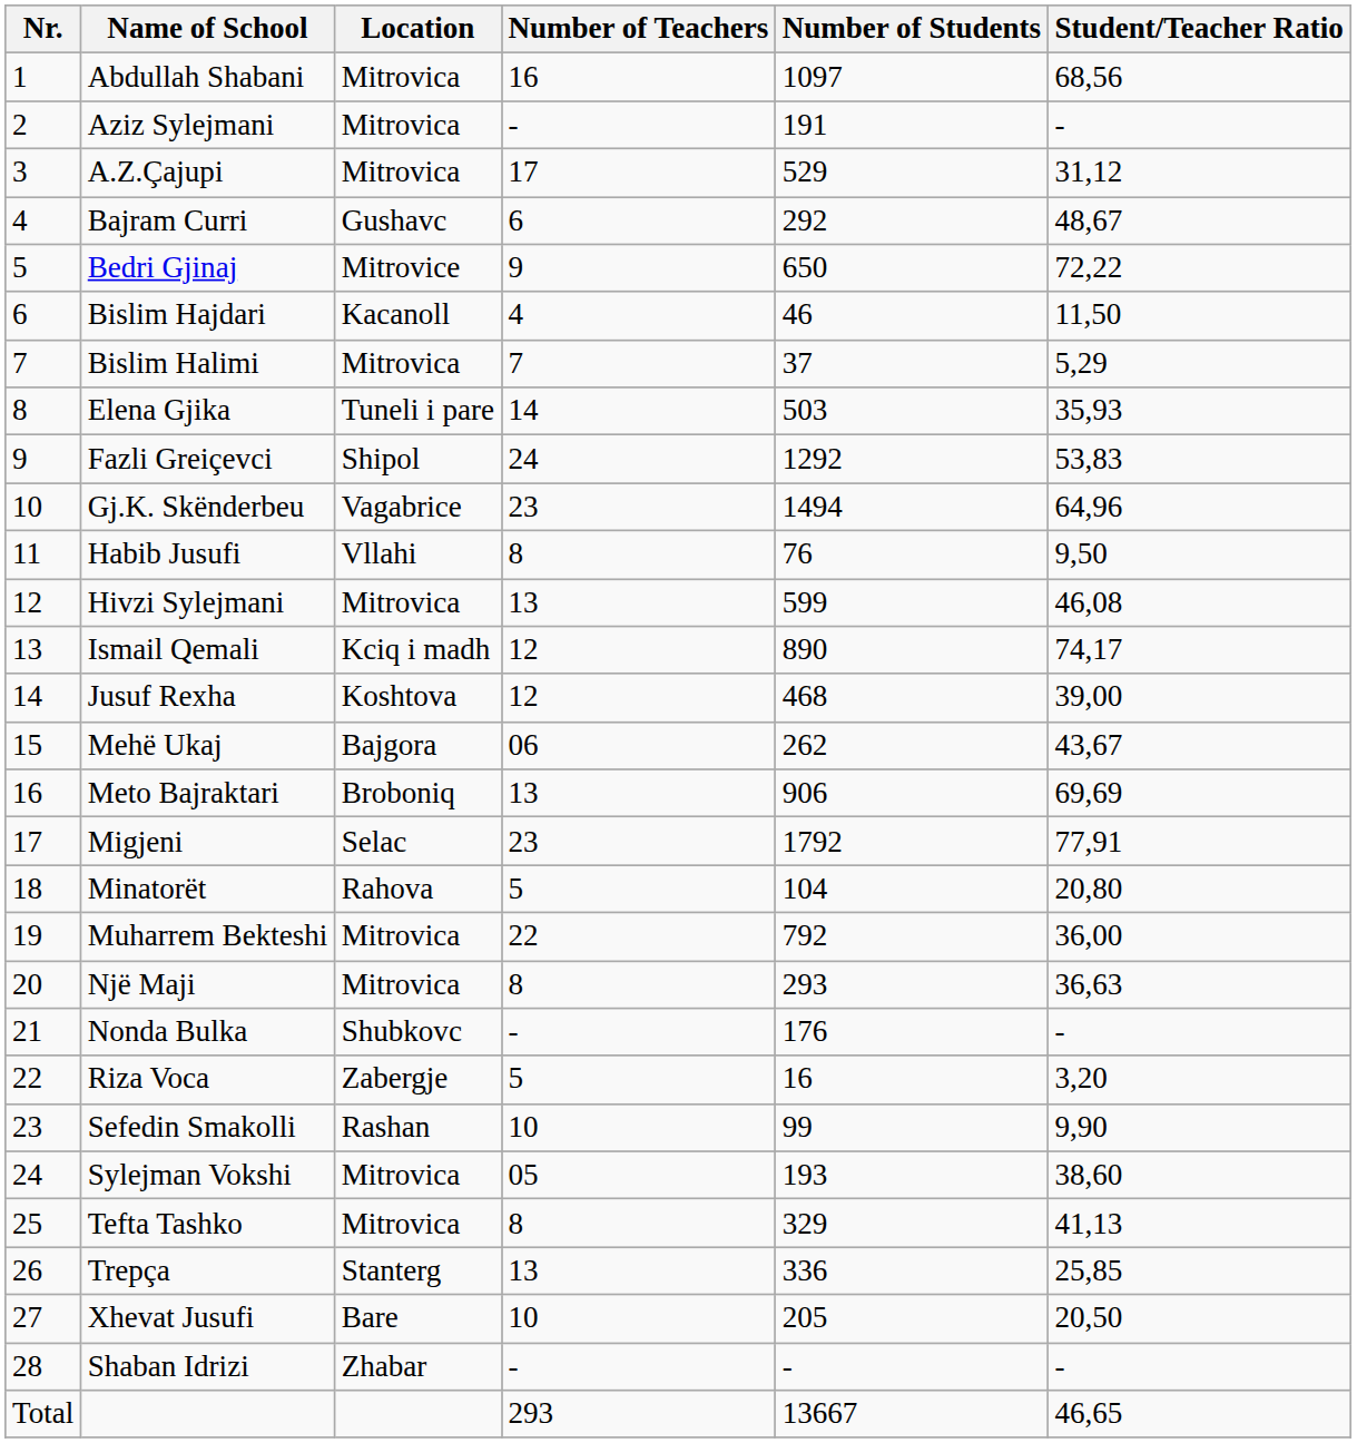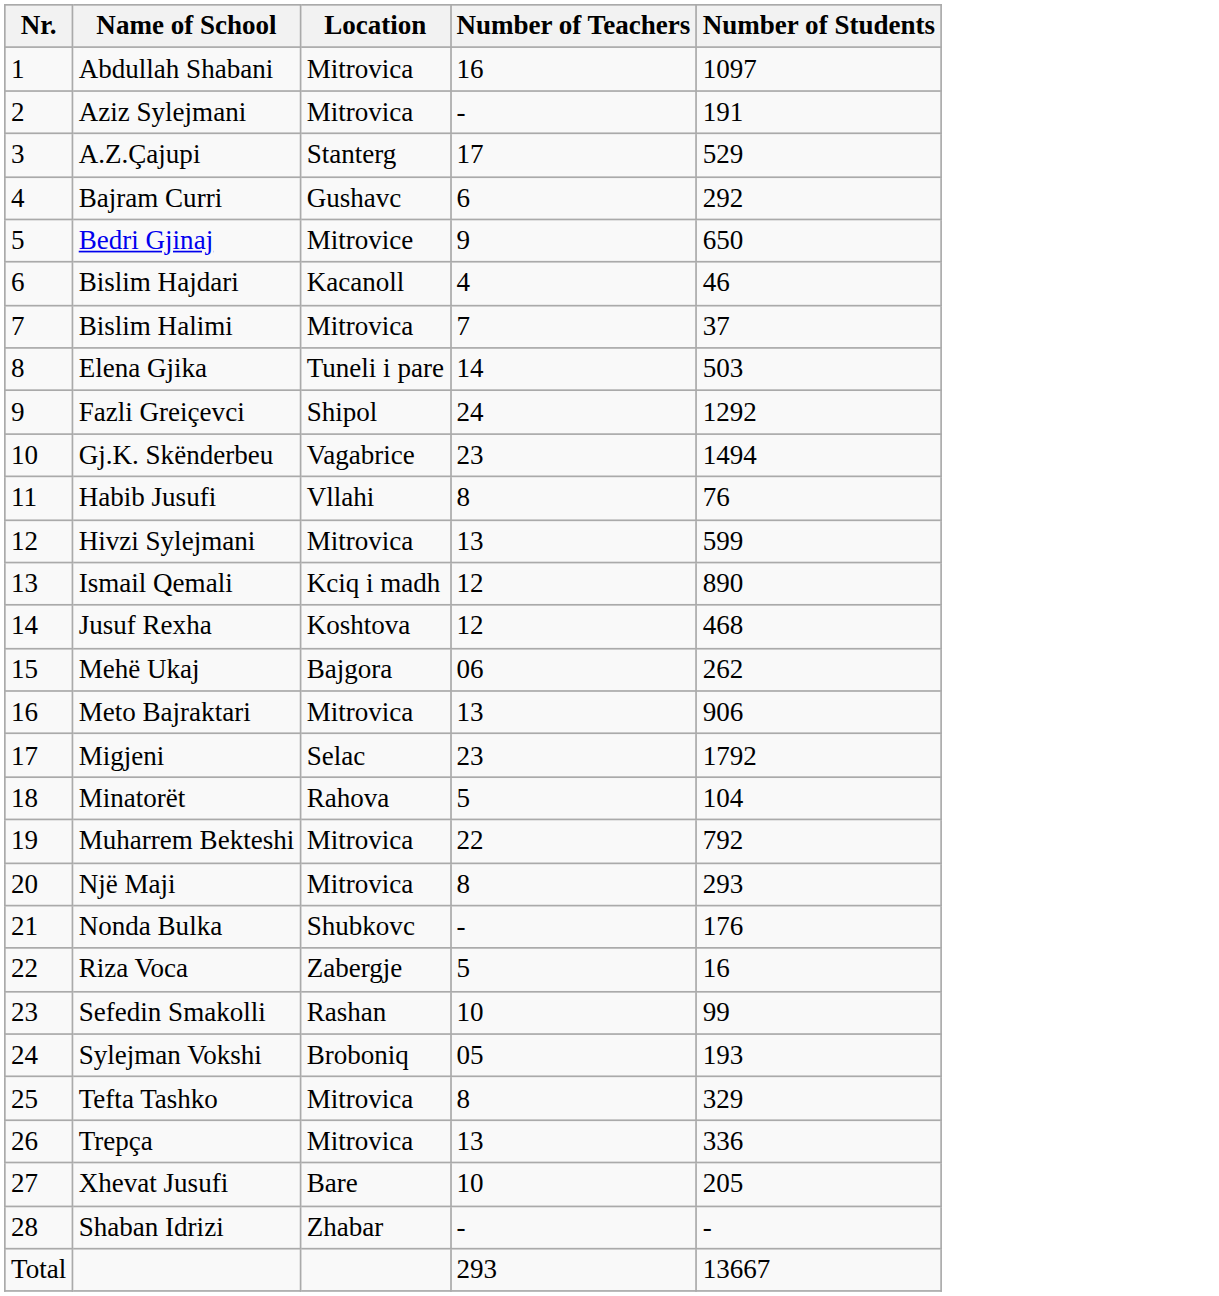 <table class="wikitable">
 <tr>
 <th>Nr.</th>
 <th>Name of School</th>
 <th>Location</th>
 <th>Number of Teachers</th>
 <th>Number of Students</th>
-<th>Student/Teacher Ratio</th>
 </tr>
 <tr>
 <td>1</td>
 <td>Abdullah Shabani</td>
 <td>Mitrovica</td>
 <td>16</td>
 <td>1097</td>
-<td>68,56</td>
 </tr>
 <tr>
 <td>2</td>
 <td>Aziz Sylejmani</td>
 <td>Mitrovica</td>
 <td>-</td>
 <td>191</td>
-<td>-</td>
 </tr>
 <tr>
 <td>3</td>
 <td>A.Z.Çajupi</td>
-<td>Mitrovica</td>
+<td>Stanterg</td>
 <td>17</td>
 <td>529</td>
-<td>31,12</td>
 </tr>
 <tr>
 <td>4</td>
 <td>Bajram Curri</td>
 <td>Gushavc</td>
 <td>6</td>
 <td>292</td>
-<td>48,67</td>
 </tr>
 <tr>
 <td>5</td>
 <td><a href='#'>Bedri Gjinaj</a></td>
 <td>Mitrovice</td>
 <td>9</td>
 <td>650</td>
-<td>72,22</td>
 </tr>
 <tr>
 <td>6</td>
 <td>Bislim Hajdari</td>
 <td>Kacanoll</td>
 <td>4</td>
 <td>46</td>
-<td>11,50</td>
 </tr>
 <tr>
 <td>7</td>
 <td>Bislim Halimi</td>
 <td>Mitrovica</td>
 <td>7</td>
 <td>37</td>
-<td>5,29</td>
 </tr>
 <tr>
 <td>8</td>
 <td>Elena Gjika</td>
 <td>Tuneli i pare</td>
 <td>14</td>
 <td>503</td>
-<td>35,93</td>
 </tr>
 <tr>
 <td>9</td>
 <td>Fazli Greiçevci</td>
 <td>Shipol</td>
 <td>24</td>
 <td>1292</td>
-<td>53,83</td>
 </tr>
 <tr>
 <td>10</td>
 <td>Gj.K. Skënderbeu</td>
 <td>Vagabrice</td>
 <td>23</td>
 <td>1494</td>
-<td>64,96</td>
 </tr>
 <tr>
 <td>11</td>
 <td>Habib Jusufi</td>
 <td>Vllahi</td>
 <td>8</td>
 <td>76</td>
-<td>9,50</td>
 </tr>
 <tr>
 <td>12</td>
 <td>Hivzi Sylejmani</td>
 <td>Mitrovica</td>
 <td>13</td>
 <td>599</td>
-<td>46,08</td>
 </tr>
 <tr>
 <td>13</td>
 <td>Ismail Qemali</td>
 <td>Kciq i madh</td>
 <td>12</td>
 <td>890</td>
-<td>74,17</td>
 </tr>
 <tr>
 <td>14</td>
 <td>Jusuf Rexha</td>
 <td>Koshtova</td>
 <td>12</td>
 <td>468</td>
-<td>39,00</td>
 </tr>
 <tr>
 <td>15</td>
 <td>Mehë Ukaj</td>
 <td>Bajgora</td>
 <td>06</td>
 <td>262</td>
-<td>43,67</td>
 </tr>
 <tr>
 <td>16</td>
 <td>Meto Bajraktari</td>
-<td>Broboniq</td>
+<td>Mitrovica</td>
 <td>13</td>
 <td>906</td>
-<td>69,69</td>
 </tr>
 <tr>
 <td>17</td>
 <td>Migjeni</td>
 <td>Selac</td>
 <td>23</td>
 <td>1792</td>
-<td>77,91</td>
 </tr>
 <tr>
 <td>18</td>
 <td>Minatorët</td>
 <td>Rahova</td>
 <td>5</td>
 <td>104</td>
-<td>20,80</td>
 </tr>
 <tr>
 <td>19</td>
 <td>Muharrem Bekteshi</td>
 <td>Mitrovica</td>
 <td>22</td>
 <td>792</td>
-<td>36,00</td>
 </tr>
 <tr>
 <td>20</td>
 <td>Një Maji</td>
 <td>Mitrovica</td>
 <td>8</td>
 <td>293</td>
-<td>36,63</td>
 </tr>
 <tr>
 <td>21</td>
 <td>Nonda Bulka</td>
 <td>Shubkovc</td>
 <td>-</td>
 <td>176</td>
-<td>-</td>
 </tr>
 <tr>
 <td>22</td>
 <td>Riza Voca</td>
 <td>Zabergje</td>
 <td>5</td>
 <td>16</td>
-<td>3,20</td>
 </tr>
 <tr>
 <td>23</td>
 <td>Sefedin Smakolli</td>
 <td>Rashan</td>
 <td>10</td>
 <td>99</td>
-<td>9,90</td>
 </tr>
 <tr>
 <td>24</td>
 <td>Sylejman Vokshi</td>
-<td>Mitrovica</td>
+<td>Broboniq</td>
 <td>05</td>
 <td>193</td>
-<td>38,60</td>
 </tr>
 <tr>
 <td>25</td>
 <td>Tefta Tashko</td>
 <td>Mitrovica</td>
 <td>8</td>
 <td>329</td>
-<td>41,13</td>
 </tr>
 <tr>
 <td>26</td>
 <td>Trepça</td>
-<td>Stanterg</td>
+<td>Mitrovica</td>
 <td>13</td>
 <td>336</td>
-<td>25,85</td>
 </tr>
 <tr>
 <td>27</td>
 <td>Xhevat Jusufi</td>
 <td>Bare</td>
 <td>10</td>
 <td>205</td>
-<td>20,50</td>
 </tr>
 <tr>
 <td>28</td>
 <td>Shaban Idrizi</td>
 <td>Zhabar</td>
-<td>-</td>
 <td>-</td>
 <td>-</td>
 </tr>
 <tr>
 <td>Total</td>
 <td></td>
 <td></td>
 <td>293</td>
 <td>13667</td>
-<td>46,65</td>
 </tr>
 </table>
